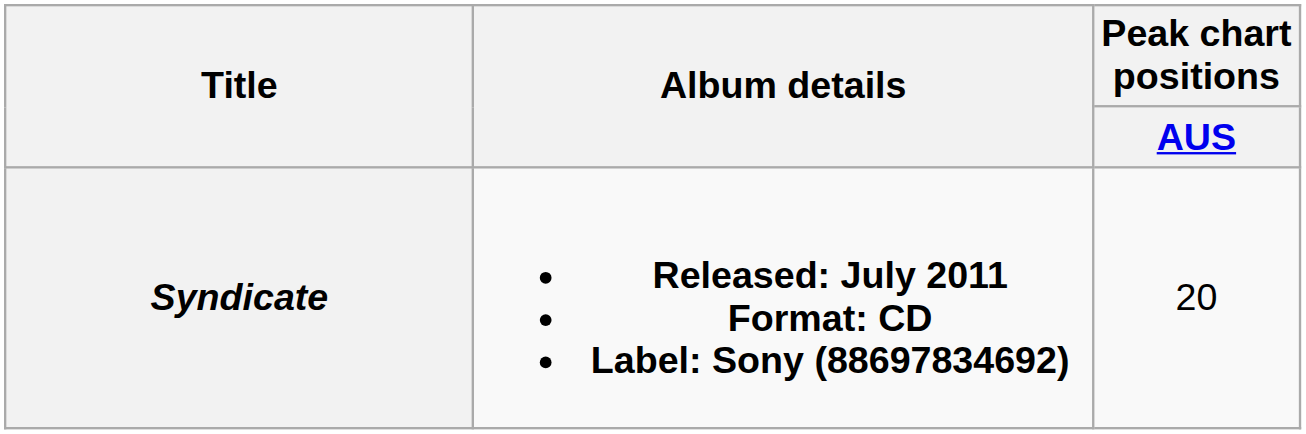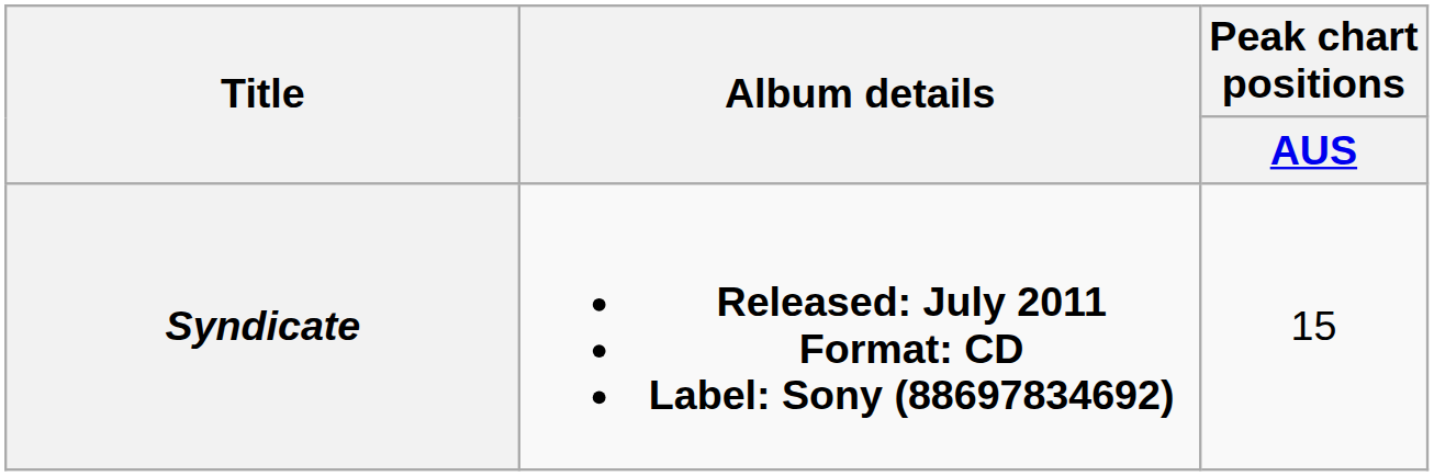 <table class="wikitable plainrowheaders" style="text-align:center;" border="1">
 <tr>
 <th scope="col" rowspan="2" style="width:12em;">Title</th>
 <th scope="col" rowspan="2" style="width:16em;">Album details</th>
 <th scope="col" colspan="1">Peak chart<br>positions</th>
 </tr>
 <tr>
 <th scope="col" style="text-align:center;"><a href='#'>AUS</a><br></th>
 </tr>
 <tr>
 <th scope="row"><em>Syndicate</em></th>
 <td><strong><br><ul><li>Released: July 2011</li><li>Format: CD</li><li>Label: Sony (88697834692)</li></ul></strong></td>
-<td align="center">20</td>
+<td align="center">15</td>
 </tr>
 </table>
